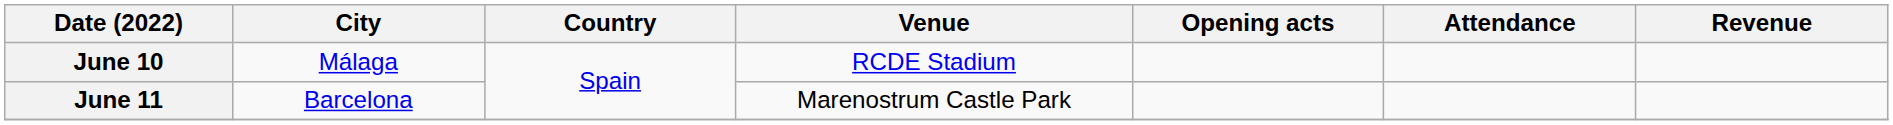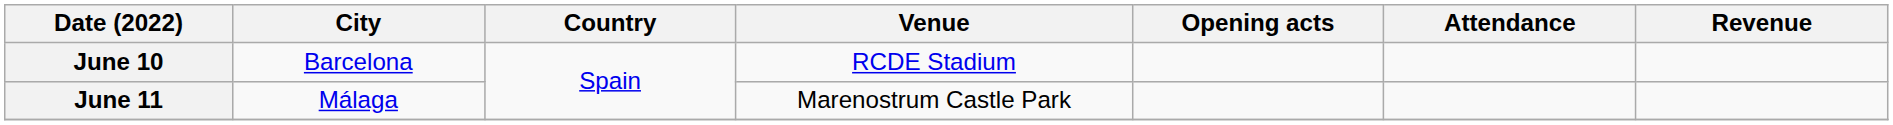 <table class="wikitable plainrowheaders" style="text-align:center;">
 <tr>
 <th scope="col" style="width:9em;">Date (2022)</th>
 <th scope="col" style="width:10em;">City</th>
 <th scope="col" style="width:10em;">Country</th>
 <th scope="col" style="width:16em;">Venue</th>
 <th scope="col" style="width:10em;">Opening acts</th>
 <th scope="col" style="width:10em;">Attendance</th>
 <th scope="col" style="width:10em;">Revenue</th>
 </tr>
 <tr>
 <th scope="row" style="text-align:center;">June 10</th>
-<td><a href='#'>Málaga</a></td>
+<td><a href='#'>Barcelona</a></td>
 <td rowspan="2"><a href='#'>Spain</a></td>
 <td><a href='#'>RCDE Stadium</a></td>
 <td></td>
 <td></td>
 <td></td>
 </tr>
 <tr>
 <th scope="row" style="text-align:center;">June 11</th>
-<td><a href='#'>Barcelona</a></td>
+<td><a href='#'>Málaga</a></td>
 <td>Marenostrum Castle Park</td>
 <td></td>
 <td></td>
 <td></td>
 </tr>
 <tr>
 </tr>
 </table>
